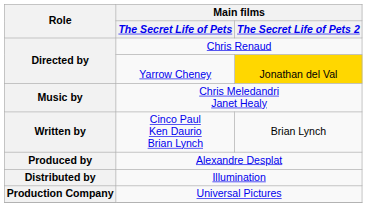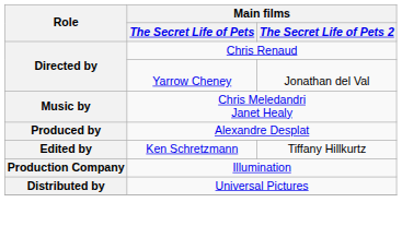 <table class="wikitable" style="text-align:center;" "width:100%;">
 <tr>
 <th rowspan="2">Role</th>
 <th colspan="2">Main films</th>
 </tr>
 <tr>
 <th><em><a href='#'>The Secret Life of Pets</a></em></th>
 <th><em><a href='#'>The Secret Life of Pets 2</a></em></th>
 </tr>
 <tr>
 <th rowspan="2">Directed by</th>
 <td colspan="2"><a href='#'>Chris Renaud</a></td>
 </tr>
 <tr>
 <td><br><a href='#'>Yarrow Cheney</a></td>
-<td style="background: gold;"><br>Jonathan del Val</td>
+<td><br>Jonathan del Val</td>
 </tr>
 <tr>
 <th>Music by</th>
 <td colspan="2"><a href='#'>Chris Meledandri</a><br><a href='#'>Janet Healy</a></td>
 </tr>
 <tr>
-<th>Written by</th>
-<td><a href='#'>Cinco Paul<br>Ken Daurio</a><br><a href='#'>Brian Lynch</a></td>
-<td>Brian Lynch</td>
-</tr>
-<tr>
 <th>Produced by</th>
 <td colspan="2"><a href='#'>Alexandre Desplat</a></td>
 </tr>
 <tr>
-<th>Distributed by</th>
+<th>Edited by</th>
+<td><a href='#'>Ken Schretzmann</a></td>
+<td>Tiffany Hillkurtz</td>
+</tr>
+<tr>
+<th>Production Company</th>
 <td colspan="2"><a href='#'>Illumination</a></td>
 </tr>
 <tr>
-<th>Production Company</th>
+<th>Distributed by</th>
 <td colspan="2"><a href='#'>Universal Pictures</a></td>
 </tr>
 <tr>
 </tr>
 </table>
